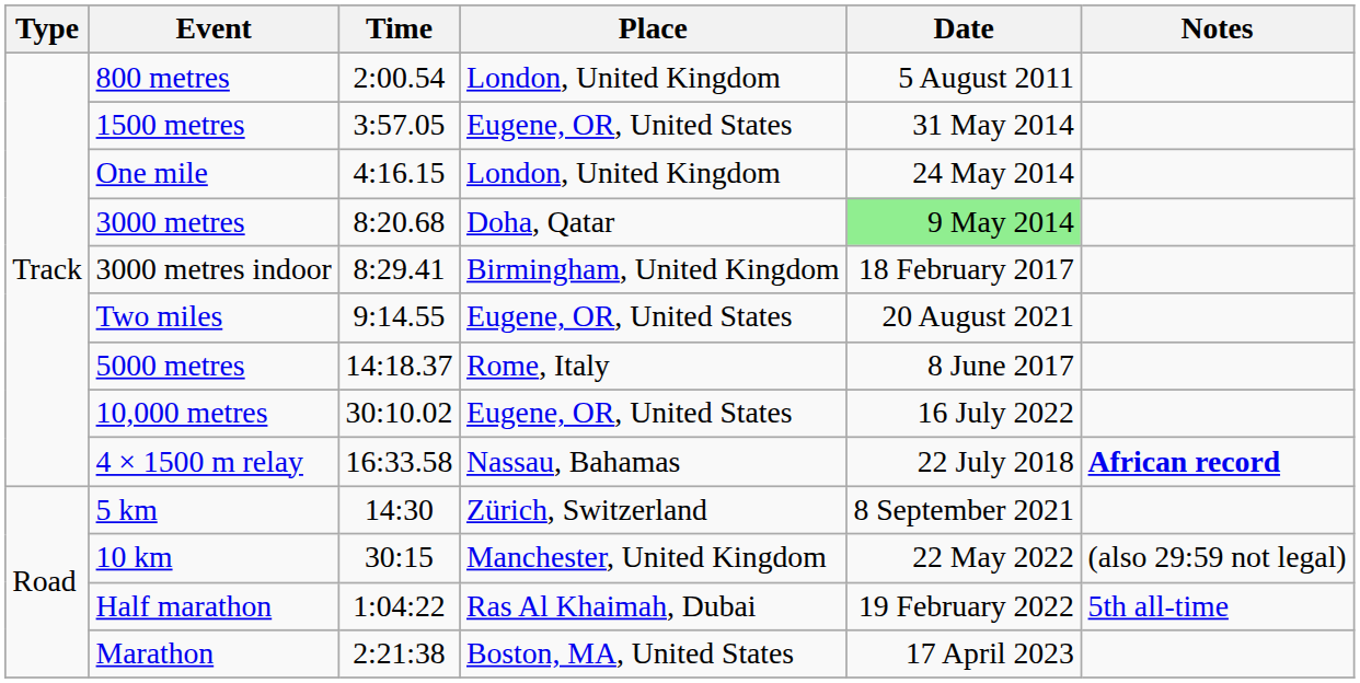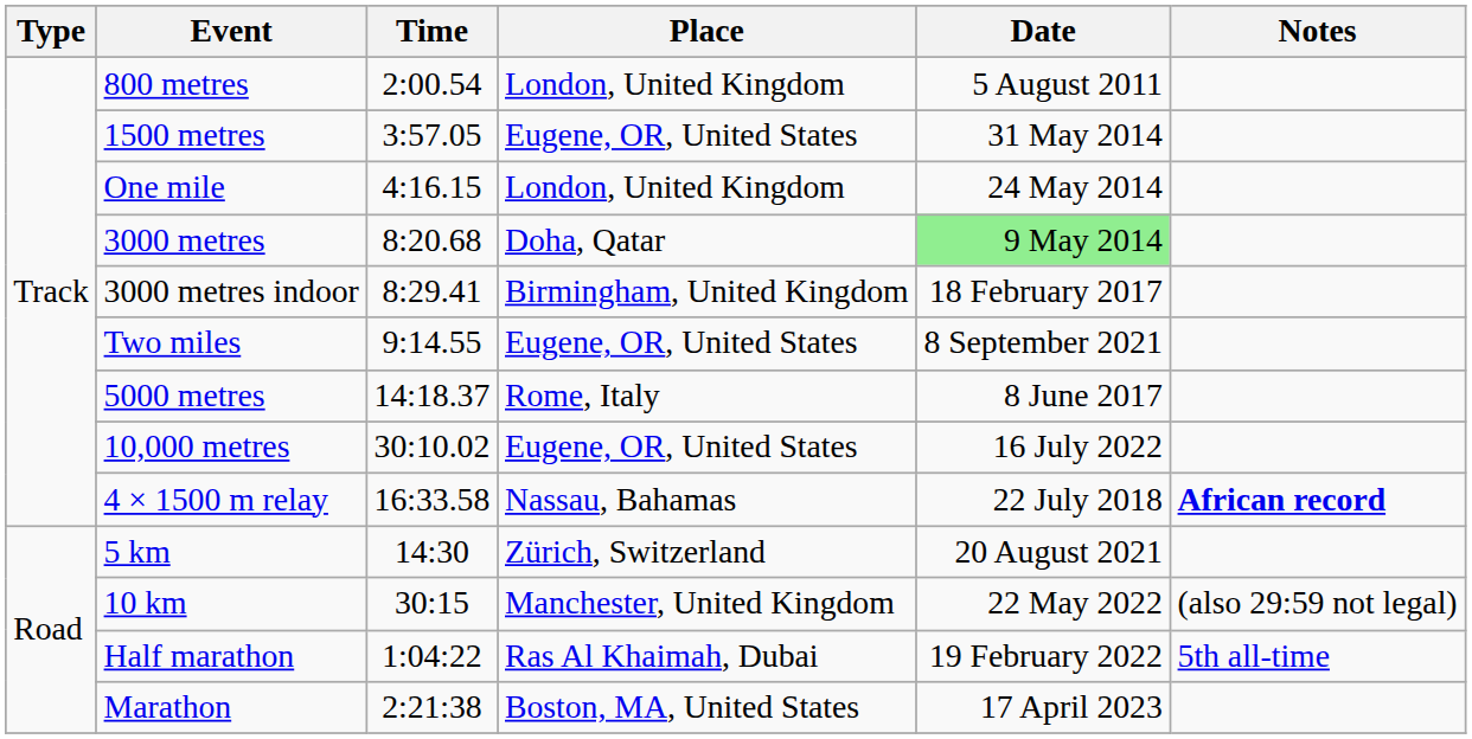 <table class="wikitable">
 <tr>
 <th>Type</th>
 <th>Event</th>
 <th>Time</th>
 <th>Place</th>
 <th>Date</th>
 <th>Notes</th>
 </tr>
 <tr>
 <td rowspan=9>Track</td>
 <td><a href='#'>800 metres</a></td>
 <td align=center>2:00.54</td>
 <td><a href='#'>London</a>, United Kingdom</td>
 <td align=right>5 August 2011</td>
 <td></td>
 </tr>
 <tr>
 <td><a href='#'>1500 metres</a></td>
 <td align=center>3:57.05</td>
 <td><a href='#'>Eugene, OR</a>, United States</td>
 <td align=right>31 May 2014</td>
 <td></td>
 </tr>
 <tr>
 <td><a href='#'>One mile</a></td>
 <td align=center>4:16.15</td>
 <td><a href='#'>London</a>, United Kingdom</td>
 <td align=right>24 May 2014</td>
 <td><strong></strong></td>
 </tr>
 <tr>
 <td><a href='#'>3000 metres</a></td>
 <td align=center>8:20.68</td>
 <td><a href='#'>Doha</a>, Qatar</td>
 <td align=right style="background: lightgreen;">9 May 2014</td>
 <td><strong></strong></td>
 </tr>
 <tr>
 <td>3000 metres indoor</td>
 <td align=center>8:29.41</td>
 <td><a href='#'>Birmingham</a>, United Kingdom</td>
 <td align=right>18 February 2017</td>
 <td><strong></strong></td>
 </tr>
 <tr>
 <td><a href='#'>Two miles</a></td>
 <td align=center>9:14.55</td>
 <td><a href='#'>Eugene, OR</a>, United States</td>
-<td align=right>20 August 2021</td>
+<td align=right>8 September 2021</td>
 <td></td>
 </tr>
 <tr>
 <td><a href='#'>5000 metres</a></td>
 <td align=center>14:18.37</td>
 <td><a href='#'>Rome</a>, Italy</td>
 <td align=right>8 June 2017</td>
 <td><strong></strong></td>
 </tr>
 <tr>
 <td><a href='#'>10,000 metres</a></td>
 <td align=center>30:10.02</td>
 <td><a href='#'>Eugene, OR</a>, United States</td>
 <td align=right>16 July 2022</td>
 <td></td>
 </tr>
 <tr>
 <td><a href='#'>4 × 1500 m relay</a></td>
 <td align=center>16:33.58</td>
 <td><a href='#'>Nassau</a>, Bahamas</td>
 <td align=right>22 July 2018</td>
 <td><strong><a href='#'>African record</a></strong></td>
 </tr>
 <tr>
 <td rowspan=4>Road</td>
 <td><a href='#'>5 km</a></td>
 <td align=center>14:30</td>
 <td><a href='#'>Zürich</a>, Switzerland</td>
-<td align=right>8 September 2021</td>
+<td align=right>20 August 2021</td>
 <td></td>
 </tr>
 <tr>
 <td><a href='#'>10 km</a></td>
 <td align=center>30:15</td>
 <td><a href='#'>Manchester</a>, United Kingdom</td>
 <td align=right>22 May 2022</td>
 <td>(also 29:59 not legal)</td>
 </tr>
 <tr>
 <td><a href='#'>Half marathon</a></td>
 <td align=center>1:04:22</td>
 <td><a href='#'>Ras Al Khaimah</a>, Dubai</td>
 <td align=right>19 February 2022</td>
 <td> <a href='#'>5th all-time</a></td>
 </tr>
 <tr>
 <td><a href='#'>Marathon</a></td>
 <td align=center>2:21:38</td>
 <td><a href='#'>Boston, MA</a>, United States</td>
 <td align=right>17 April 2023</td>
 <td></td>
 </tr>
 </table>
